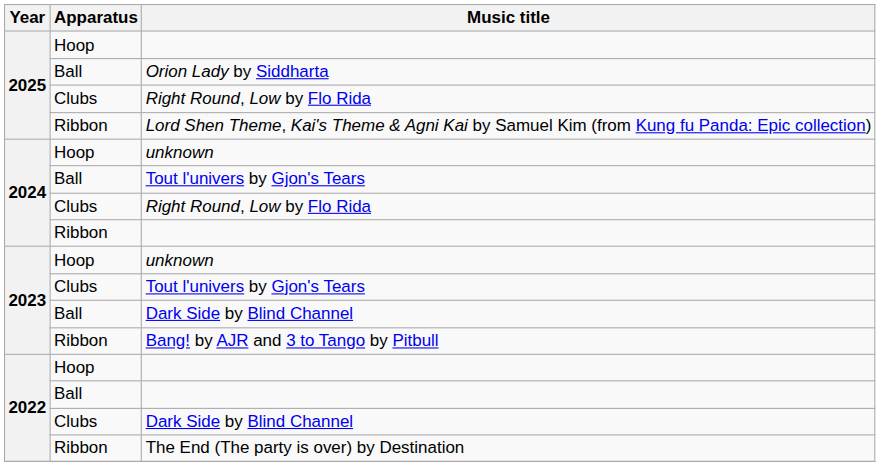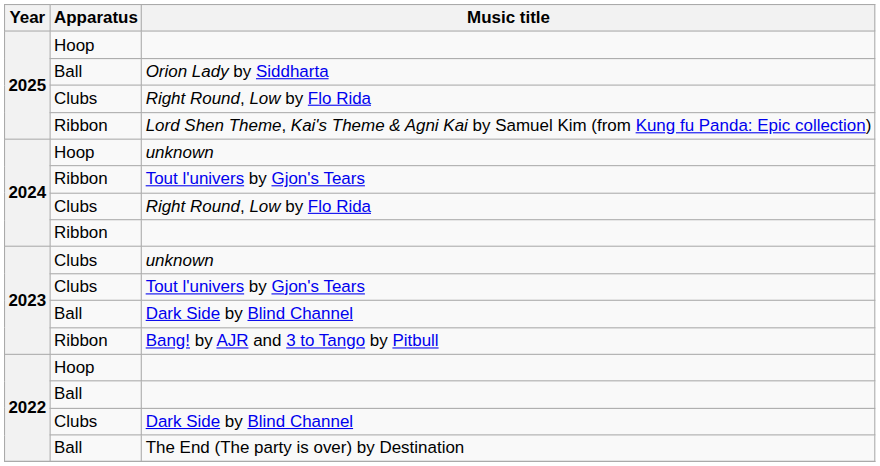 <table class="wikitable plainrowheaders">
 <tr>
 <th scope=col>Year</th>
 <th scope=col>Apparatus</th>
 <th scope=col>Music title</th>
 </tr>
 <tr>
 <th scope=row rowspan=4>2025</th>
 <td>Hoop</td>
 <td></td>
 </tr>
 <tr>
 <td>Ball</td>
 <td><em>Orion Lady</em> by <a href='#'>Siddharta</a></td>
 </tr>
 <tr>
 <td>Clubs</td>
 <td><em>Right Round</em>, <em>Low</em> by <a href='#'>Flo Rida</a></td>
 </tr>
 <tr>
 <td>Ribbon</td>
 <td><em>Lord Shen Theme</em>, <em>Kai's Theme & Agni Kai</em> by Samuel Kim (from <a href='#'>Kung fu Panda: Epic collection</a>)</td>
 </tr>
 <tr>
 <th scope=row rowspan=4>2024</th>
 <td>Hoop</td>
 <td><em>unknown</em></td>
 </tr>
 <tr>
-<td>Ball</td>
+<td>Ribbon</td>
 <td><a href='#'>Tout l'univers</a> by <a href='#'>Gjon's Tears</a></td>
 </tr>
 <tr>
 <td>Clubs</td>
 <td><em>Right Round</em>, <em>Low</em> by <a href='#'>Flo Rida</a></td>
 </tr>
 <tr>
 <td>Ribbon</td>
 <td></td>
 </tr>
 <tr>
 <th scope=row rowspan=4>2023</th>
-<td>Hoop</td>
+<td>Clubs</td>
 <td><em>unknown</em></td>
 </tr>
 <tr>
 <td>Clubs</td>
 <td><a href='#'>Tout l'univers</a> by <a href='#'>Gjon's Tears</a></td>
 </tr>
 <tr>
 <td>Ball</td>
 <td><a href='#'>Dark Side</a> by <a href='#'>Blind Channel</a></td>
 </tr>
 <tr>
 <td>Ribbon</td>
 <td><a href='#'>Bang!</a> by <a href='#'>AJR</a> and <a href='#'>3 to Tango</a> by <a href='#'>Pitbull</a></td>
 </tr>
 <tr>
 <th scope=row rowspan=4>2022</th>
 <td>Hoop</td>
 <td></td>
 </tr>
 <tr>
 <td>Ball</td>
 <td></td>
 </tr>
 <tr>
 <td>Clubs</td>
 <td><a href='#'>Dark Side</a> by <a href='#'>Blind Channel</a></td>
 </tr>
 <tr>
-<td>Ribbon</td>
+<td>Ball</td>
 <td>The End (The party is over) by Destination</td>
 </tr>
 <tr>
 </tr>
 </table>
